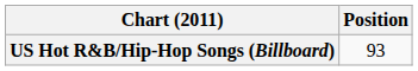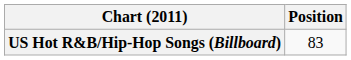 <table class="wikitable plainrowheaders" style="text-align:center">
 <tr>
 <th scope="col">Chart (2011)</th>
 <th scope="col">Position</th>
 </tr>
 <tr>
 <th scope="row">US Hot R&B/Hip-Hop Songs (<em>Billboard</em>)</th>
-<td>93</td>
+<td>83</td>
 </tr>
 </table>
